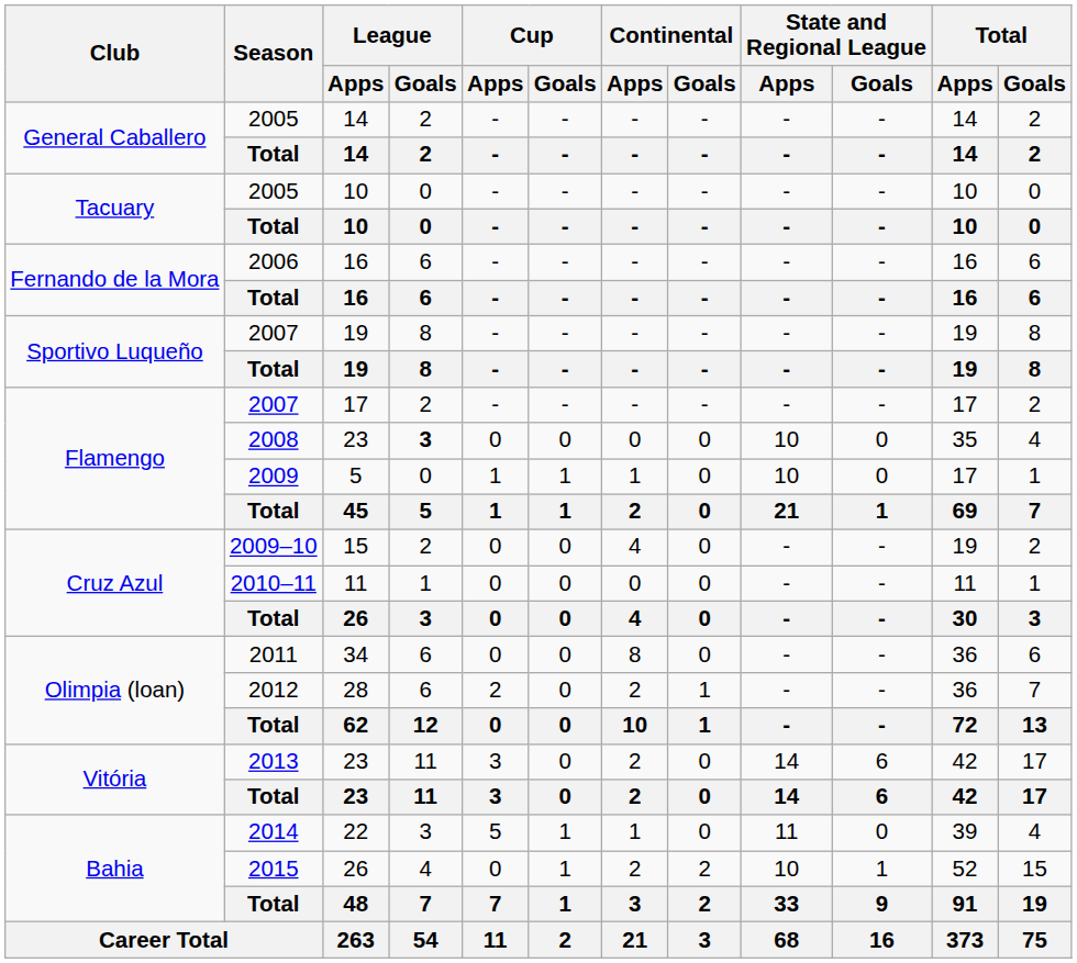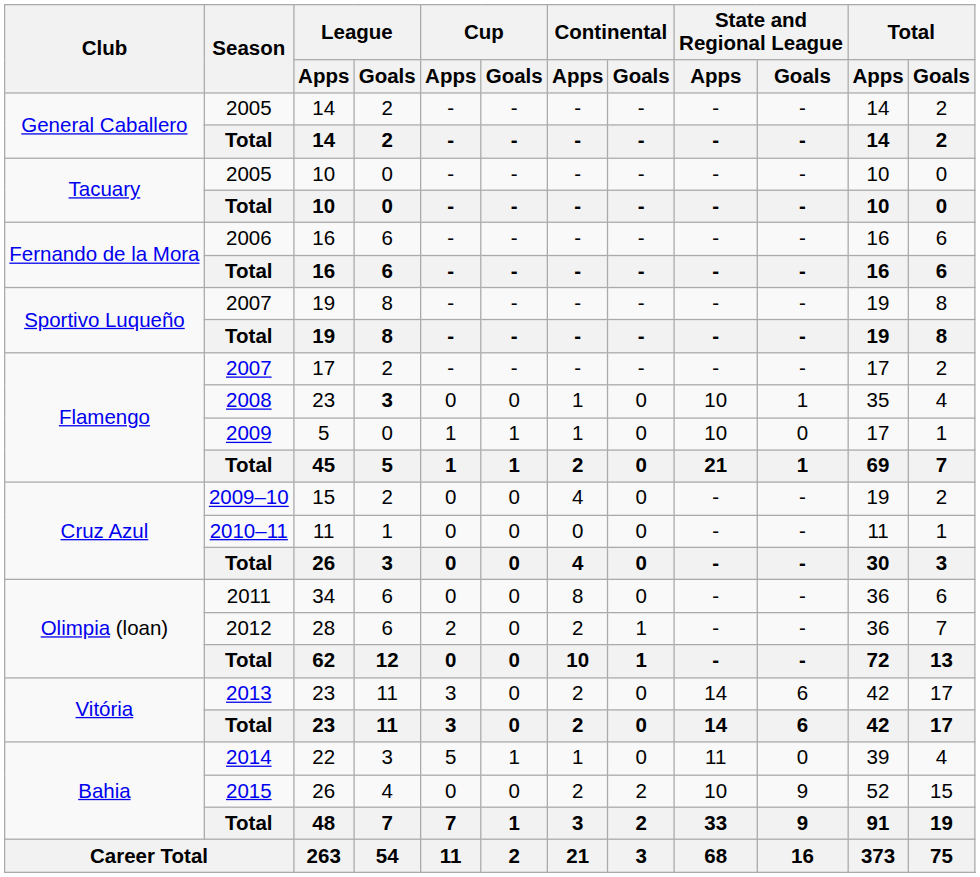 <table class="wikitable" style="text-align: center;">
 <tr>
 <th rowspan="2">Club</th>
 <th rowspan="2">Season</th>
 <th colspan="2">League</th>
 <th colspan="2">Cup</th>
 <th colspan="2">Continental</th>
 <th colspan="2">State and<br>Regional League</th>
 <th colspan="2">Total</th>
 </tr>
 <tr>
 <th>Apps</th>
 <th>Goals</th>
 <th>Apps</th>
 <th>Goals</th>
 <th>Apps</th>
 <th>Goals</th>
 <th>Apps</th>
 <th>Goals</th>
 <th>Apps</th>
 <th>Goals</th>
 </tr>
 <tr>
 <td rowspan="2"><a href='#'>General Caballero</a></td>
 <td>2005</td>
 <td>14</td>
 <td>2</td>
 <td>-</td>
 <td>-</td>
 <td>-</td>
 <td>-</td>
 <td>-</td>
 <td>-</td>
 <td>14</td>
 <td>2</td>
 </tr>
 <tr>
 <th>Total</th>
 <th>14</th>
 <th>2</th>
 <th>-</th>
 <th>-</th>
 <th>-</th>
 <th>-</th>
 <th>-</th>
 <th>-</th>
 <th>14</th>
 <th>2</th>
 </tr>
 <tr>
 <td rowspan="2"><a href='#'>Tacuary</a></td>
 <td>2005</td>
 <td>10</td>
 <td>0</td>
 <td>-</td>
 <td>-</td>
 <td>-</td>
 <td>-</td>
 <td>-</td>
 <td>-</td>
 <td>10</td>
 <td>0</td>
 </tr>
 <tr>
 <th>Total</th>
 <th>10</th>
 <th>0</th>
 <th>-</th>
 <th>-</th>
 <th>-</th>
 <th>-</th>
 <th>-</th>
 <th>-</th>
 <th>10</th>
 <th>0</th>
 </tr>
 <tr>
 <td rowspan="2"><a href='#'>Fernando de la Mora</a></td>
 <td>2006</td>
 <td>16</td>
 <td>6</td>
 <td>-</td>
 <td>-</td>
 <td>-</td>
 <td>-</td>
 <td>-</td>
 <td>-</td>
 <td>16</td>
 <td>6</td>
 </tr>
 <tr>
 <th>Total</th>
 <th>16</th>
 <th>6</th>
 <th>-</th>
 <th>-</th>
 <th>-</th>
 <th>-</th>
 <th>-</th>
 <th>-</th>
 <th>16</th>
 <th>6</th>
 </tr>
 <tr>
 <td rowspan="2"><a href='#'>Sportivo Luqueño</a></td>
 <td>2007</td>
 <td>19</td>
 <td>8</td>
 <td>-</td>
 <td>-</td>
 <td>-</td>
 <td>-</td>
 <td>-</td>
 <td>-</td>
 <td>19</td>
 <td>8</td>
 </tr>
 <tr>
 <th>Total</th>
 <th>19</th>
 <th>8</th>
 <th>-</th>
 <th>-</th>
 <th>-</th>
 <th>-</th>
 <th>-</th>
 <th>-</th>
 <th>19</th>
 <th>8</th>
 </tr>
 <tr>
 <td rowspan="4"><a href='#'>Flamengo</a></td>
 <td><a href='#'>2007</a></td>
 <td>17</td>
 <td>2</td>
 <td>-</td>
 <td>-</td>
 <td>-</td>
 <td>-</td>
 <td>-</td>
 <td>-</td>
 <td>17</td>
 <td>2</td>
 </tr>
 <tr>
 <td><a href='#'>2008</a></td>
 <td>23</td>
 <td><strong>3</strong></td>
 <td>0</td>
 <td>0</td>
-<td>0</td>
+<td>1</td>
 <td>0</td>
 <td>10</td>
-<td>0</td>
+<td>1</td>
 <td>35</td>
 <td>4</td>
 </tr>
 <tr>
 <td><a href='#'>2009</a></td>
 <td>5</td>
 <td>0</td>
 <td>1</td>
 <td>1</td>
 <td>1</td>
 <td>0</td>
 <td>10</td>
 <td>0</td>
 <td>17</td>
 <td>1</td>
 </tr>
 <tr>
 <th>Total</th>
 <th>45</th>
 <th>5</th>
 <th>1</th>
 <th>1</th>
 <th>2</th>
 <th>0</th>
 <th>21</th>
 <th>1</th>
 <th>69</th>
 <th>7</th>
 </tr>
 <tr>
 <td rowspan="3"><a href='#'>Cruz Azul</a></td>
 <td><a href='#'>2009–10</a></td>
 <td>15</td>
 <td>2</td>
 <td>0</td>
 <td>0</td>
 <td>4</td>
 <td>0</td>
 <td>-</td>
 <td>-</td>
 <td>19</td>
 <td>2</td>
 </tr>
 <tr>
 <td><a href='#'>2010–11</a></td>
 <td>11</td>
 <td>1</td>
 <td>0</td>
 <td>0</td>
 <td>0</td>
 <td>0</td>
 <td>-</td>
 <td>-</td>
 <td>11</td>
 <td>1</td>
 </tr>
 <tr>
 <th>Total</th>
 <th>26</th>
 <th>3</th>
 <th>0</th>
 <th>0</th>
 <th>4</th>
 <th>0</th>
 <th>-</th>
 <th>-</th>
 <th>30</th>
 <th>3</th>
 </tr>
 <tr>
 <td rowspan="3"><a href='#'>Olimpia</a> (loan)</td>
 <td>2011</td>
 <td>34</td>
 <td>6</td>
 <td>0</td>
 <td>0</td>
 <td>8</td>
 <td>0</td>
 <td>-</td>
 <td>-</td>
 <td>36</td>
 <td>6</td>
 </tr>
 <tr>
 <td>2012</td>
 <td>28</td>
 <td>6</td>
 <td>2</td>
 <td>0</td>
 <td>2</td>
 <td>1</td>
 <td>-</td>
 <td>-</td>
 <td>36</td>
 <td>7</td>
 </tr>
 <tr>
 <th>Total</th>
 <th>62</th>
 <th>12</th>
 <th>0</th>
 <th>0</th>
 <th>10</th>
 <th>1</th>
 <th>-</th>
 <th>-</th>
 <th>72</th>
 <th>13</th>
 </tr>
 <tr>
 <td rowspan="2"><a href='#'>Vitória</a></td>
 <td><a href='#'>2013</a></td>
 <td>23</td>
 <td>11</td>
 <td>3</td>
 <td>0</td>
 <td>2</td>
 <td>0</td>
 <td>14</td>
 <td>6</td>
 <td>42</td>
 <td>17</td>
 </tr>
 <tr>
 <th>Total</th>
 <th>23</th>
 <th>11</th>
 <th>3</th>
 <th>0</th>
 <th>2</th>
 <th>0</th>
 <th>14</th>
 <th>6</th>
 <th>42</th>
 <th>17</th>
 </tr>
 <tr>
 <td rowspan="3"><a href='#'>Bahia</a></td>
 <td><a href='#'>2014</a></td>
 <td>22</td>
 <td>3</td>
 <td>5</td>
 <td>1</td>
 <td>1</td>
 <td>0</td>
 <td>11</td>
 <td>0</td>
 <td>39</td>
 <td>4</td>
 </tr>
 <tr>
 <td><a href='#'>2015</a></td>
 <td>26</td>
 <td>4</td>
 <td>0</td>
-<td>1</td>
+<td>0</td>
 <td>2</td>
 <td>2</td>
 <td>10</td>
-<td>1</td>
+<td>9</td>
 <td>52</td>
 <td>15</td>
 </tr>
 <tr>
 <th>Total</th>
 <th>48</th>
 <th>7</th>
 <th>7</th>
 <th>1</th>
 <th>3</th>
 <th>2</th>
 <th>33</th>
 <th>9</th>
 <th>91</th>
 <th>19</th>
 </tr>
 <tr>
 <th colspan="2">Career Total</th>
 <th>263</th>
 <th>54</th>
 <th>11</th>
 <th>2</th>
 <th>21</th>
 <th>3</th>
 <th>68</th>
 <th>16</th>
 <th>373</th>
 <th>75</th>
 </tr>
 <tr>
 </tr>
 </table>
